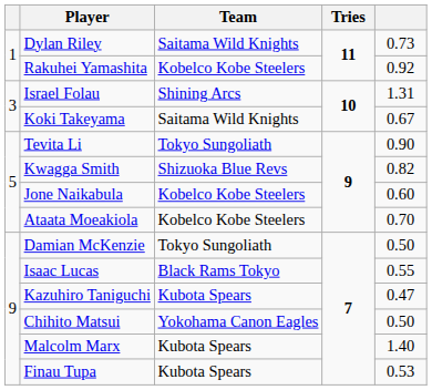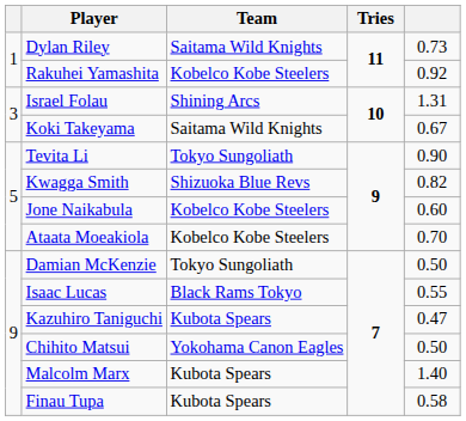 <table class="wikitable sortable">
 <tr>
 <th></th>
 <th>Player</th>
 <th>Team</th>
 <th width="45">Tries</th>
 <th width="45"></th>
 </tr>
 <tr>
 <td align=center rowspan=2>1</td>
 <td> <a href='#'>Dylan Riley</a></td>
 <td><a href='#'>Saitama Wild Knights</a></td>
 <td align=center rowspan=2><strong>11</strong></td>
 <td align=center>0.73</td>
 </tr>
 <tr>
 <td> <a href='#'>Rakuhei Yamashita</a></td>
 <td><a href='#'>Kobelco Kobe Steelers</a></td>
 <td align=center>0.92</td>
 </tr>
 <tr>
 <td align=center rowspan=2>3</td>
 <td> <a href='#'>Israel Folau</a></td>
 <td><a href='#'>Shining Arcs</a></td>
 <td align=center rowspan=2><strong>10</strong></td>
 <td align=center>1.31</td>
 </tr>
 <tr>
 <td> <a href='#'>Koki Takeyama</a></td>
 <td>Saitama Wild Knights</td>
 <td align=center>0.67</td>
 </tr>
 <tr>
 <td align=center rowspan=4>5</td>
 <td> <a href='#'>Tevita Li</a></td>
 <td><a href='#'>Tokyo Sungoliath</a></td>
 <td align=center rowspan=4><strong>9</strong></td>
 <td align=center>0.90</td>
 </tr>
 <tr>
 <td> <a href='#'>Kwagga Smith</a></td>
 <td><a href='#'>Shizuoka Blue Revs</a></td>
 <td align=center>0.82</td>
 </tr>
 <tr>
 <td> <a href='#'>Jone Naikabula</a></td>
 <td><a href='#'>Kobelco Kobe Steelers</a></td>
 <td align=center>0.60</td>
 </tr>
 <tr>
 <td> <a href='#'>Ataata Moeakiola</a></td>
 <td>Kobelco Kobe Steelers</td>
 <td align=center>0.70</td>
 </tr>
 <tr>
 <td align=center rowspan=6>9</td>
 <td> <a href='#'>Damian McKenzie</a></td>
 <td>Tokyo Sungoliath</td>
 <td align=center rowspan=6><strong>7</strong></td>
 <td align=center>0.50</td>
 </tr>
 <tr>
 <td> <a href='#'>Isaac Lucas</a></td>
 <td><a href='#'>Black Rams Tokyo</a></td>
 <td align=center>0.55</td>
 </tr>
 <tr>
 <td> <a href='#'>Kazuhiro Taniguchi</a></td>
 <td><a href='#'>Kubota Spears</a></td>
 <td align=center>0.47</td>
 </tr>
 <tr>
 <td> <a href='#'>Chihito Matsui</a></td>
 <td><a href='#'>Yokohama Canon Eagles</a></td>
 <td align=center>0.50</td>
 </tr>
 <tr>
 <td> <a href='#'>Malcolm Marx</a></td>
 <td>Kubota Spears</td>
 <td align=center>1.40</td>
 </tr>
 <tr>
 <td> <a href='#'>Finau Tupa</a></td>
 <td>Kubota Spears</td>
-<td align=center>0.53</td>
+<td align=center>0.58</td>
 </tr>
 </table>
